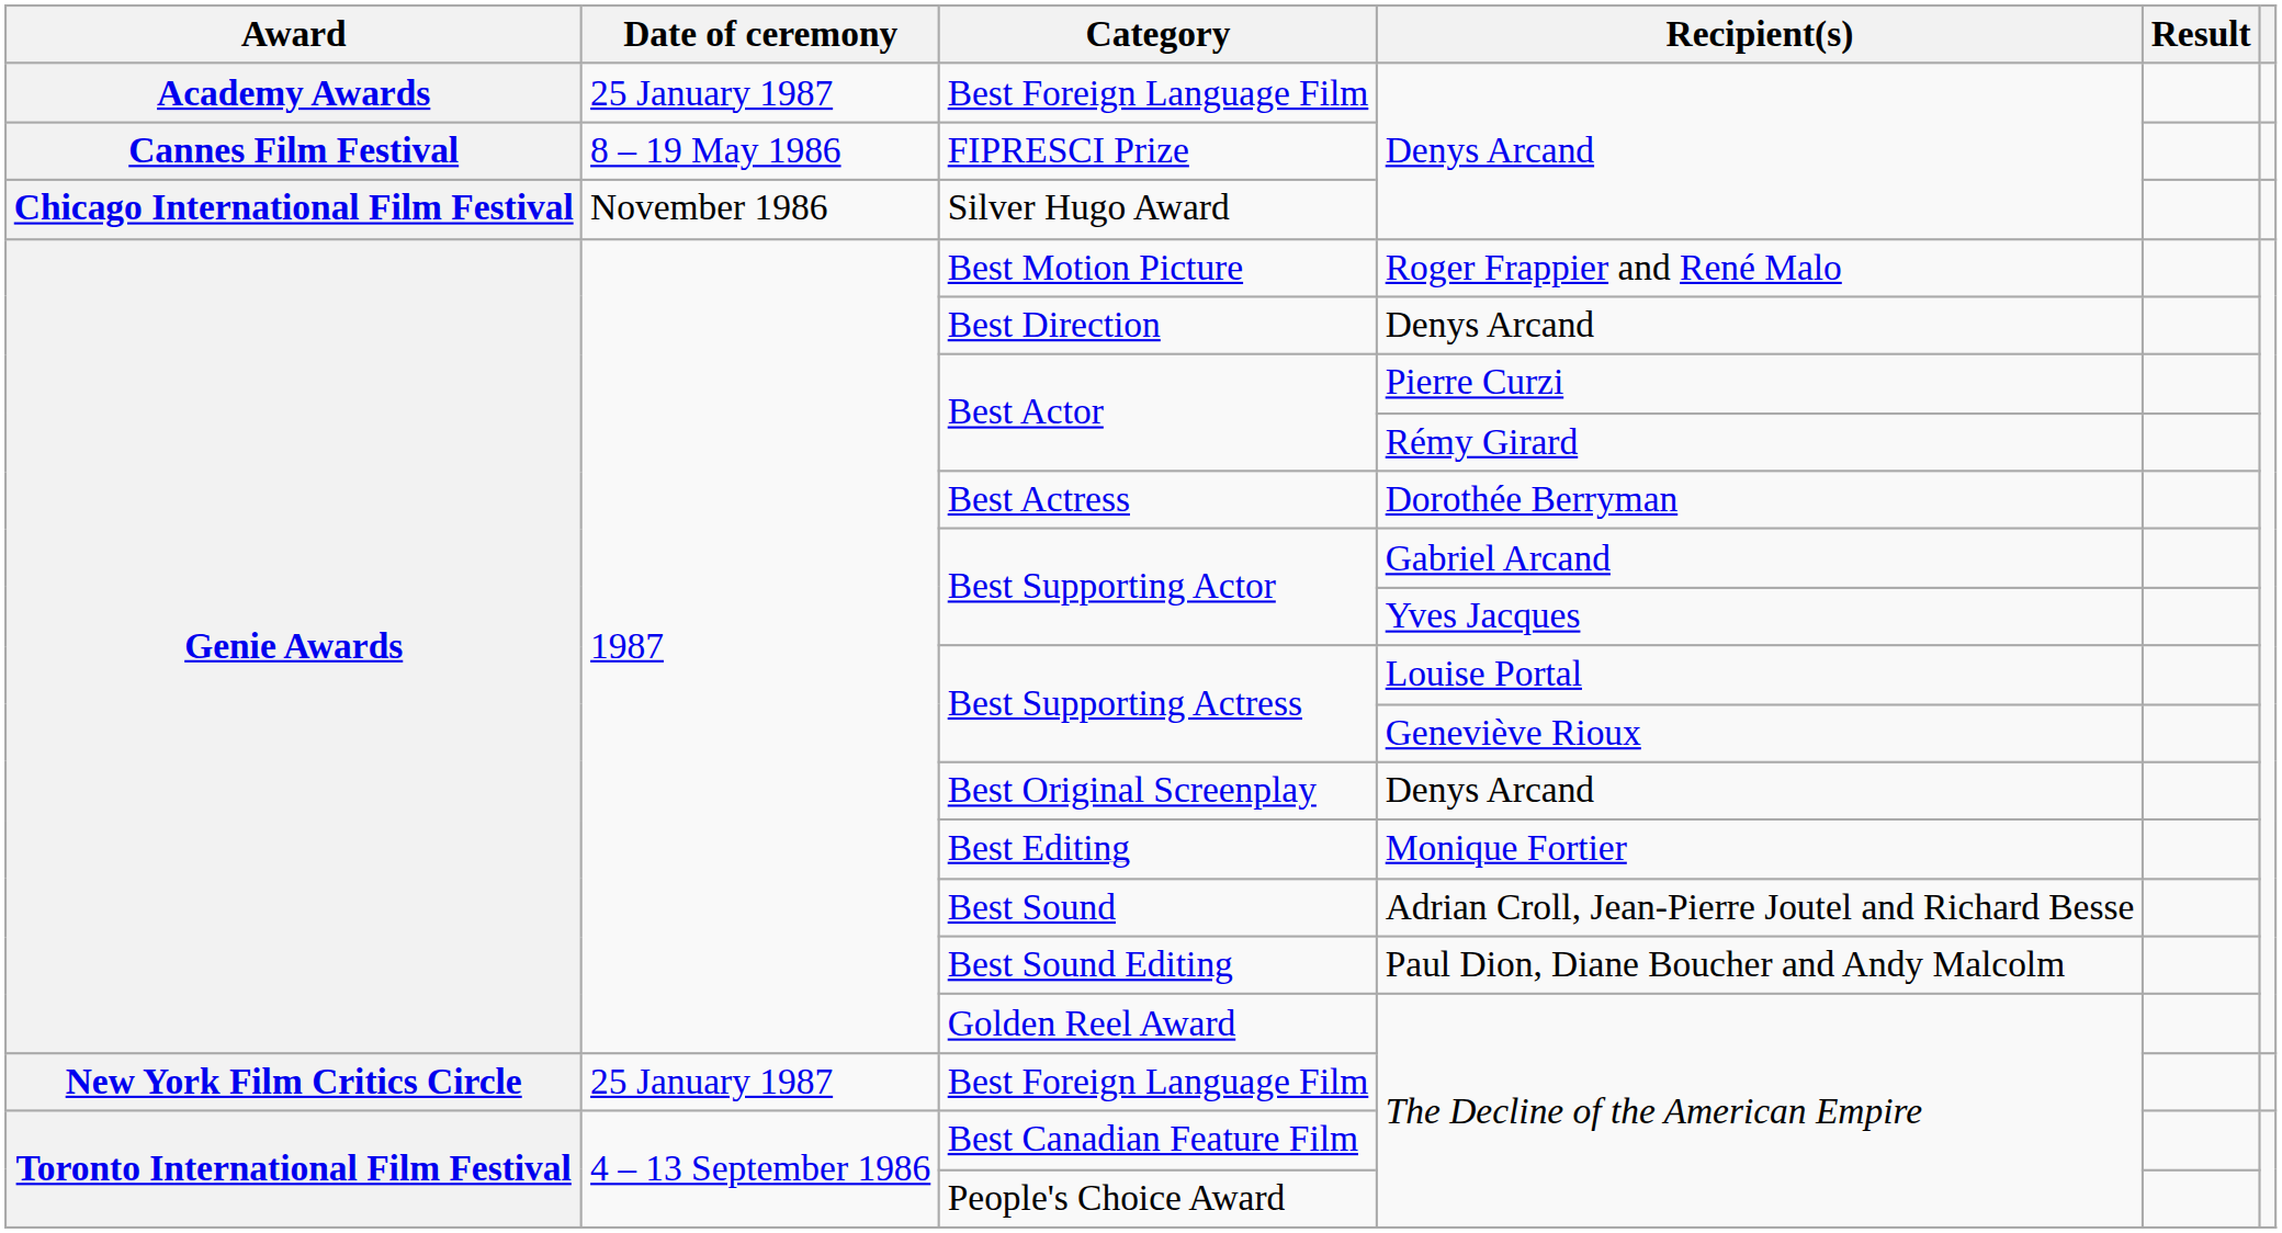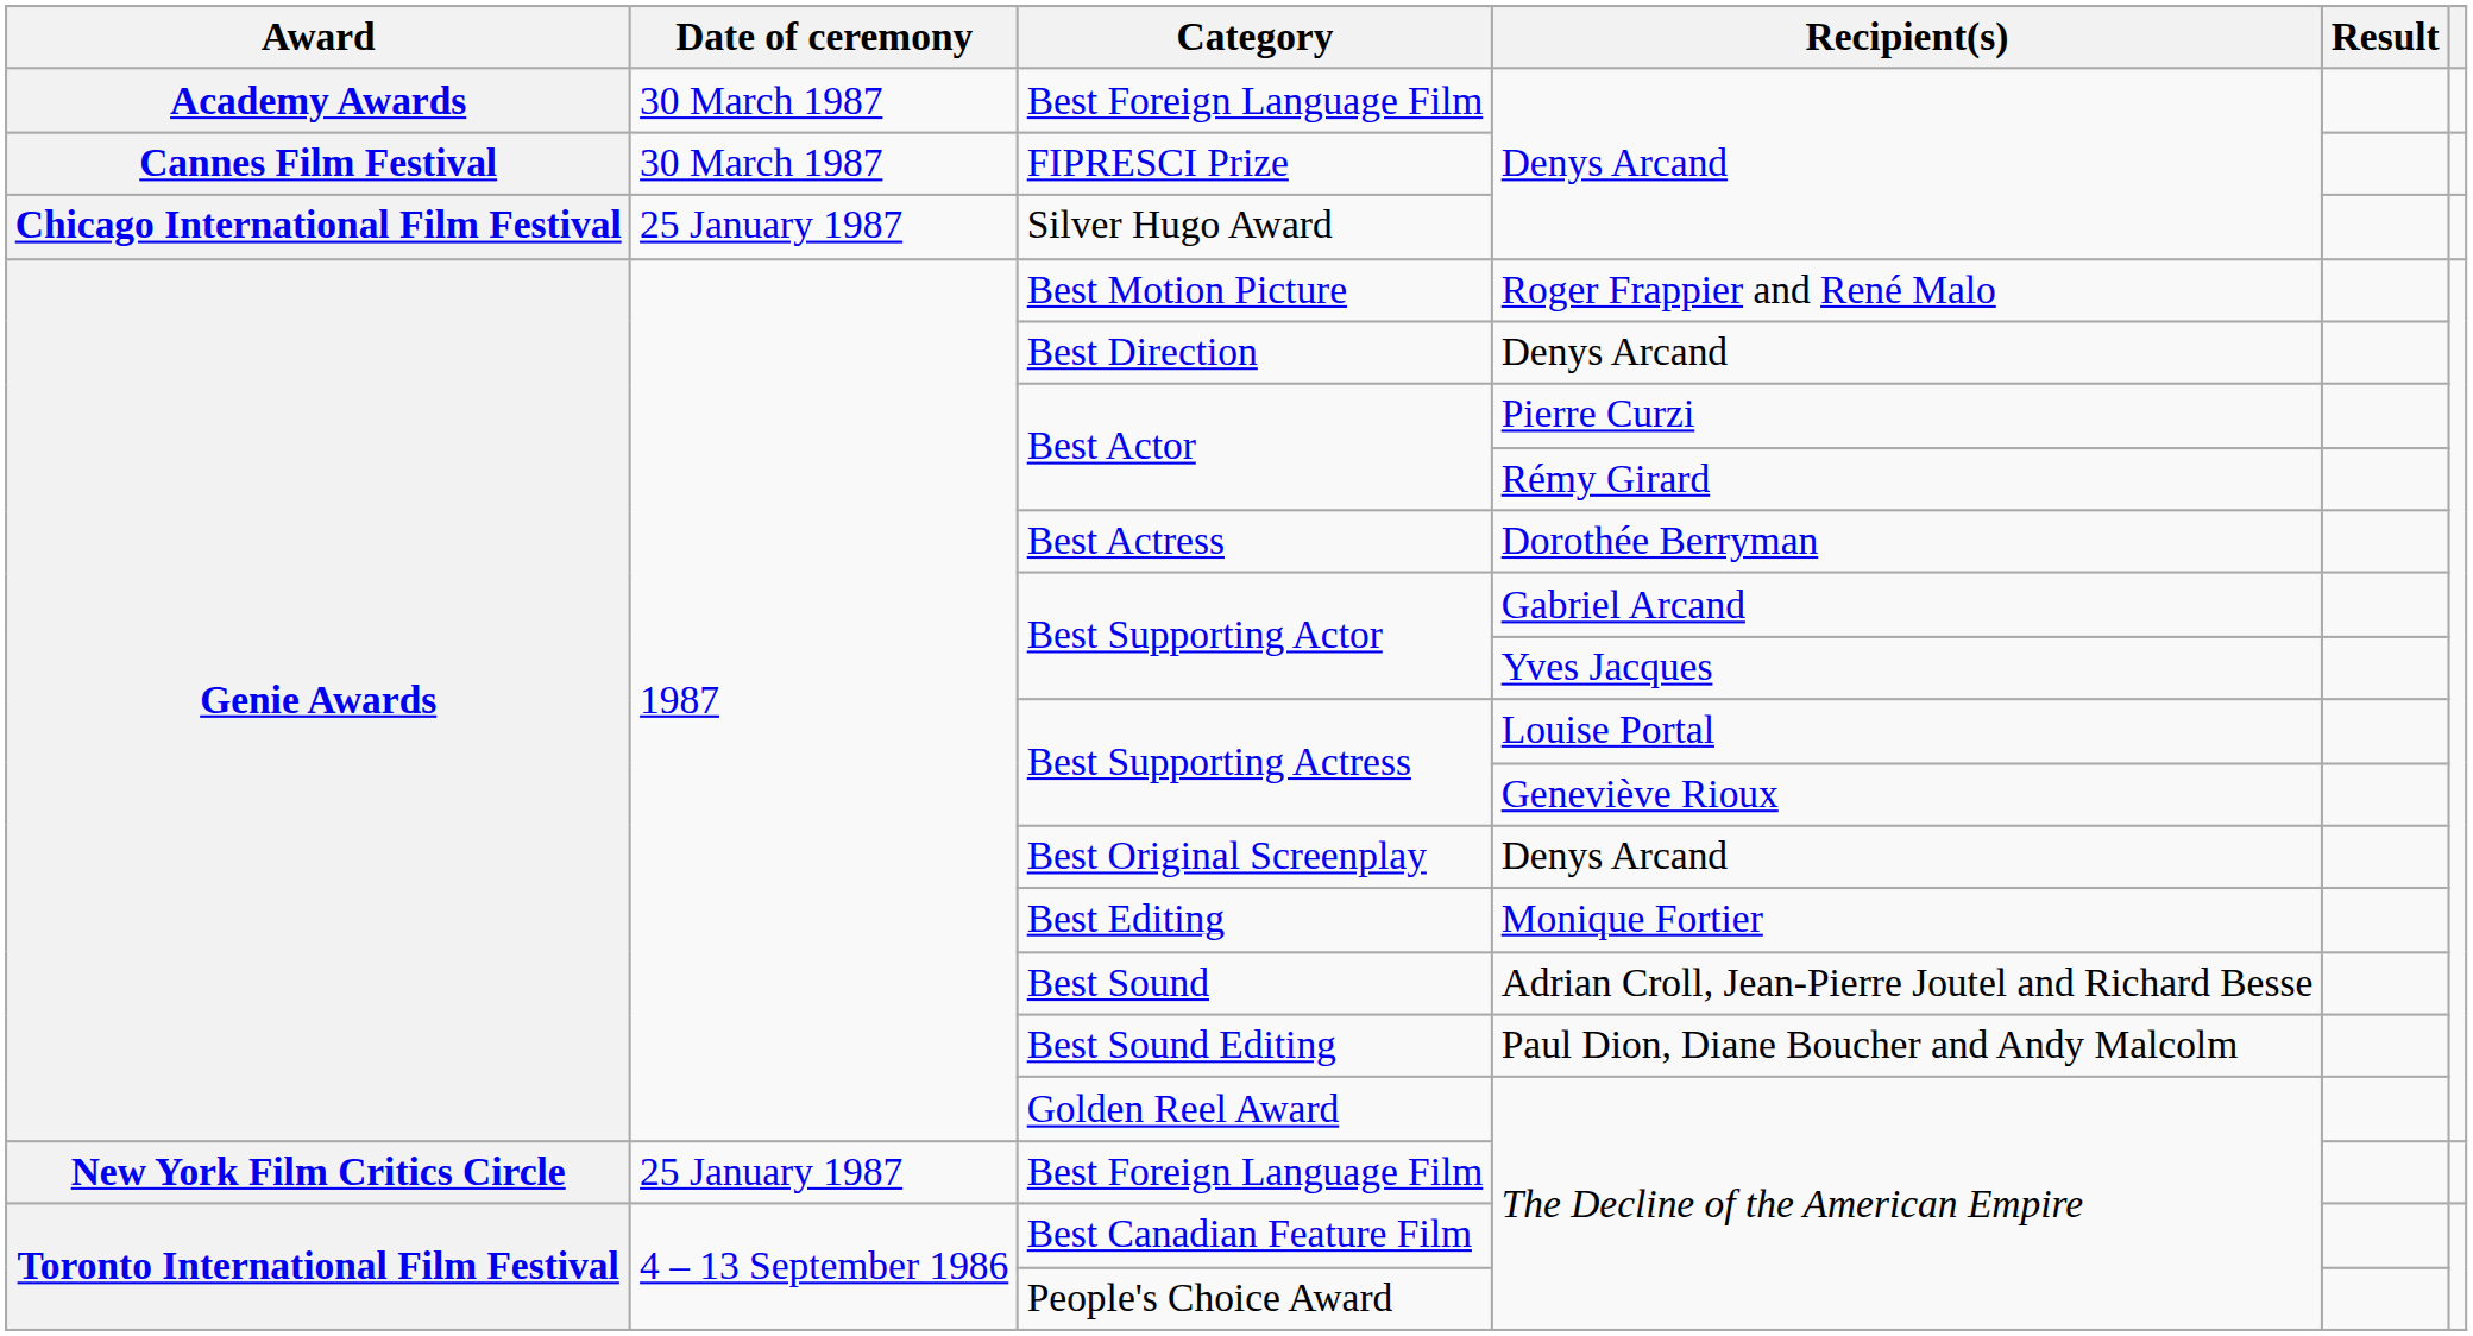 <table class="wikitable plainrowheaders sortable">
 <tr>
 <th scope="col">Award</th>
 <th scope="col">Date of ceremony</th>
 <th scope="col">Category</th>
 <th scope="col">Recipient(s)</th>
 <th scope="col">Result</th>
 <th scope="col" class="unsortable"></th>
 </tr>
 <tr>
 <th scope="row"><a href='#'>Academy Awards</a></th>
-<td rowspan="1"><a href='#'>25 January 1987</a></td>
+<td rowspan="1"><a href='#'>30 March 1987</a></td>
 <td><a href='#'>Best Foreign Language Film</a></td>
 <td rowspan="3"><a href='#'>Denys Arcand</a></td>
 <td></td>
 <td rowspan="1"></td>
 </tr>
 <tr>
 <th scope="row"><a href='#'>Cannes Film Festival</a></th>
-<td rowspan="1"><a href='#'>8 – 19 May 1986</a></td>
+<td rowspan="1"><a href='#'>30 March 1987</a></td>
 <td><a href='#'>FIPRESCI Prize</a></td>
 <td></td>
 <td rowspan="1"></td>
 </tr>
 <tr>
 <th scope="row"><a href='#'>Chicago International Film Festival</a></th>
-<td rowspan="1">November 1986</td>
+<td rowspan="1"><a href='#'>25 January 1987</a></td>
 <td>Silver Hugo Award</td>
 <td></td>
 <td rowspan="1"></td>
 </tr>
 <tr>
 <th scope="row" rowspan=14><a href='#'>Genie Awards</a></th>
 <td rowspan="14"><a href='#'>1987</a></td>
 <td><a href='#'>Best Motion Picture</a></td>
 <td><a href='#'>Roger Frappier</a> and <a href='#'>René Malo</a></td>
 <td></td>
 <td rowspan="14"></td>
 </tr>
 <tr>
 <td><a href='#'>Best Direction</a></td>
 <td>Denys Arcand</td>
 <td></td>
 </tr>
 <tr>
 <td rowspan="2"><a href='#'>Best Actor</a></td>
 <td><a href='#'>Pierre Curzi</a></td>
 <td></td>
 </tr>
 <tr>
 <td><a href='#'>Rémy Girard</a></td>
 <td></td>
 </tr>
 <tr>
 <td><a href='#'>Best Actress</a></td>
 <td><a href='#'>Dorothée Berryman</a></td>
 <td></td>
 </tr>
 <tr>
 <td rowspan="2"><a href='#'>Best Supporting Actor</a></td>
 <td><a href='#'>Gabriel Arcand</a></td>
 <td></td>
 </tr>
 <tr>
 <td><a href='#'>Yves Jacques</a></td>
 <td></td>
 </tr>
 <tr>
 <td rowspan="2"><a href='#'>Best Supporting Actress</a></td>
 <td><a href='#'>Louise Portal</a></td>
 <td></td>
 </tr>
 <tr>
 <td><a href='#'>Geneviève Rioux</a></td>
 <td></td>
 </tr>
 <tr>
 <td><a href='#'>Best Original Screenplay</a></td>
 <td>Denys Arcand</td>
 <td></td>
 </tr>
 <tr>
 <td><a href='#'>Best Editing</a></td>
 <td><a href='#'>Monique Fortier</a></td>
 <td></td>
 </tr>
 <tr>
 <td><a href='#'>Best Sound</a></td>
 <td>Adrian Croll, Jean-Pierre Joutel and Richard Besse</td>
 <td></td>
 </tr>
 <tr>
 <td><a href='#'>Best Sound Editing</a></td>
 <td>Paul Dion, Diane Boucher and Andy Malcolm</td>
 <td></td>
 </tr>
 <tr>
 <td><a href='#'>Golden Reel Award</a></td>
 <td rowspan="4"><em>The Decline of the American Empire</em></td>
 <td></td>
 </tr>
 <tr>
 <th scope="row"><a href='#'>New York Film Critics Circle</a></th>
 <td rowspan="1"><a href='#'>25 January 1987</a></td>
 <td><a href='#'>Best Foreign Language Film</a></td>
 <td></td>
 <td rowspan="1"></td>
 </tr>
 <tr>
 <th scope="row" rowspan=2><a href='#'>Toronto International Film Festival</a></th>
 <td rowspan="2"><a href='#'>4 – 13 September 1986</a></td>
 <td><a href='#'>Best Canadian Feature Film</a></td>
 <td></td>
 <td rowspan="2"></td>
 </tr>
 <tr>
 <td>People's Choice Award</td>
 <td></td>
 </tr>
 <tr>
 </tr>
 </table>
